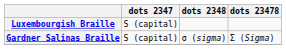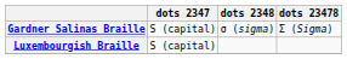 <table class="wikitable">
 <tr>
 <th></th>
 <th>dots 2347</th>
 <th>dots 2348</th>
 <th>dots 23478</th>
 </tr>
 <tr>
+<th align=left><a href='#'>Gardner Salinas Braille</a></th>
+<td>S (capital)</td>
+<td>σ (<em>sigma</em>)</td>
+<td>Σ (<em>Sigma</em>)</td>
+</tr>
+<tr>
 <th align=left><a href='#'>Luxembourgish Braille</a></th>
 <td>S (capital)</td>
 <td></td>
 <td></td>
 </tr>
 <tr>
-<th align=left><a href='#'>Gardner Salinas Braille</a></th>
-<td>S (capital)</td>
-<td>σ (<em>sigma</em>)</td>
-<td>Σ (<em>Sigma</em>)</td>
-</tr>
-<tr>
 </tr>
 </table>
